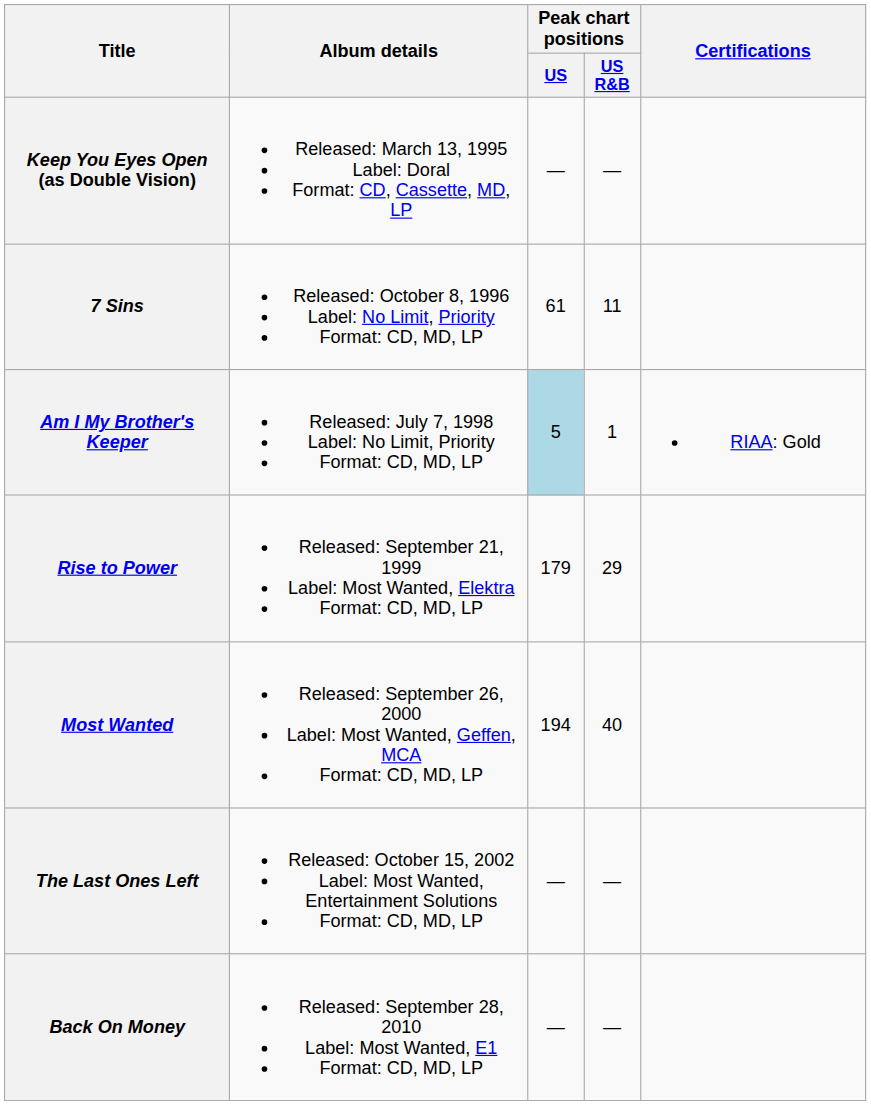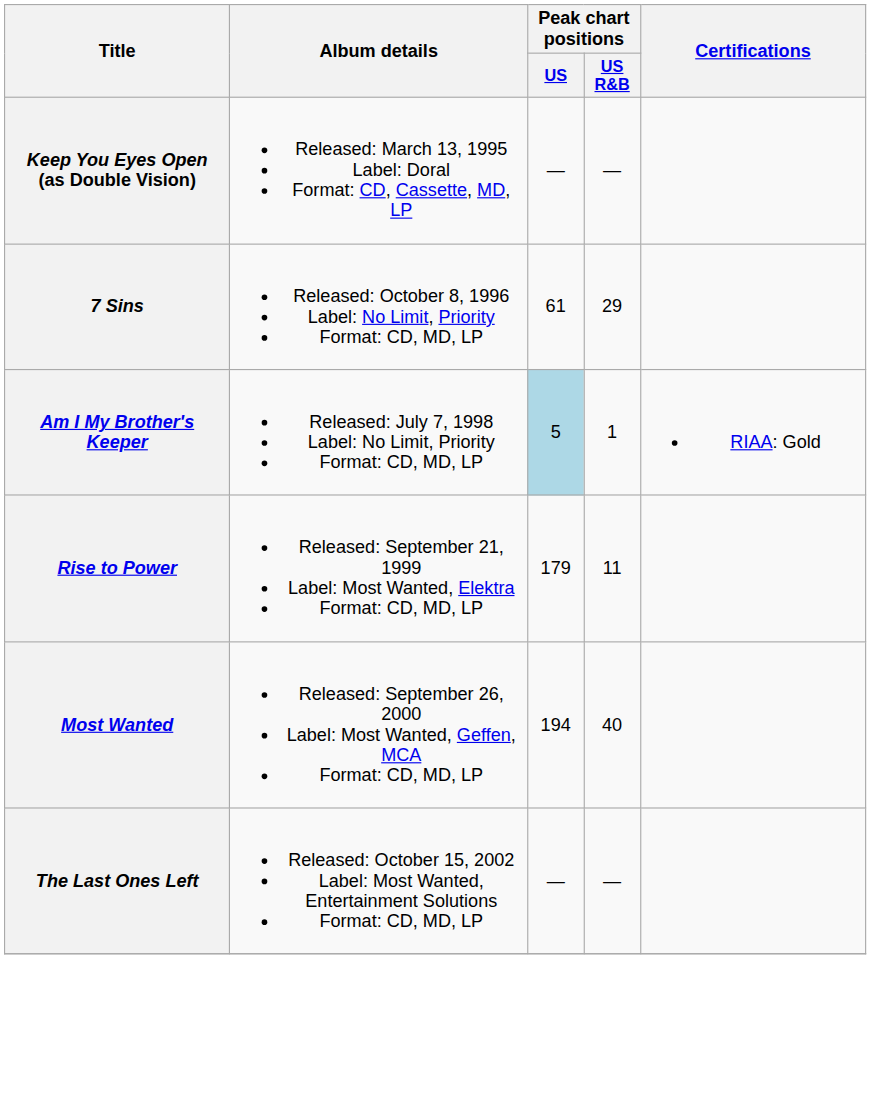 <table class="wikitable plainrowheaders" style="text-align:center;">
 <tr>
 <th scope="col" rowspan="2" style="width:12em;">Title</th>
 <th scope="col" rowspan="2" style="width:16em;">Album details</th>
 <th scope="col" colspan="2">Peak chart positions</th>
 <th scope="col" rowspan="2" style="width:12em;"><a href='#'>Certifications</a></th>
 </tr>
 <tr>
 <th scope="col" style="width:3em;font-size:90%;"><a href='#'>US</a></th>
 <th scope="col" style="width:3em;font-size:90%;"><a href='#'>US R&B</a></th>
 </tr>
 <tr>
 <th scope="row"><em>Keep You Eyes Open</em><br><span>(as Double Vision)</span></th>
 <td><br><ul><li>Released: March 13, 1995</li><li>Label: Doral</li><li>Format: <a href='#'>CD</a>, <a href='#'>Cassette</a>, <a href='#'>MD</a>, <a href='#'>LP</a></li></ul></td>
 <td>—</td>
 <td>—</td>
 <td></td>
 </tr>
 <tr>
 <th scope="row"><em>7 Sins</em></th>
 <td><br><ul><li>Released: October 8, 1996</li><li>Label: <a href='#'>No Limit</a>, <a href='#'>Priority</a></li><li>Format: CD, MD, LP</li></ul></td>
 <td>61</td>
-<td>11</td>
+<td>29</td>
 <td></td>
 </tr>
 <tr>
 <th scope="row"><em><a href='#'>Am I My Brother's Keeper</a></em></th>
 <td><br><ul><li>Released: July 7, 1998</li><li>Label: No Limit, Priority</li><li>Format: CD, MD, LP</li></ul></td>
 <td style="background: lightblue;">5</td>
 <td>1</td>
 <td><br><ul><li><a href='#'>RIAA</a>: Gold</li></ul></td>
 </tr>
 <tr>
 <th scope="row"><em><a href='#'>Rise to Power</a></em></th>
 <td><br><ul><li>Released: September 21, 1999</li><li>Label: Most Wanted, <a href='#'>Elektra</a></li><li>Format: CD, MD, LP</li></ul></td>
 <td>179</td>
-<td>29</td>
+<td>11</td>
 <td></td>
 </tr>
 <tr>
 <th scope="row"><em><a href='#'>Most Wanted</a></em></th>
 <td><br><ul><li>Released: September 26, 2000</li><li>Label: Most Wanted, <a href='#'>Geffen</a>, <a href='#'>MCA</a></li><li>Format: CD, MD, LP</li></ul></td>
 <td>194</td>
 <td>40</td>
 <td></td>
 </tr>
 <tr>
 <th scope="row"><em>The Last Ones Left</em></th>
 <td><br><ul><li>Released: October 15, 2002</li><li>Label: Most Wanted, Entertainment Solutions</li><li>Format: CD, MD, LP</li></ul></td>
 <td>—</td>
 <td>—</td>
 <td></td>
 </tr>
 <tr>
-<th scope="row"><em>Back On Money</em></th>
-<td><br><ul><li>Released: September 28, 2010</li><li>Label: Most Wanted, <a href='#'>E1</a></li><li>Format: CD, MD, LP</li></ul></td>
-<td>—</td>
-<td>—</td>
-<td></td>
-</tr>
-<tr>
 </tr>
 </table>
